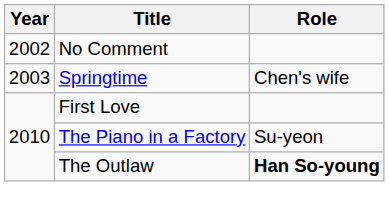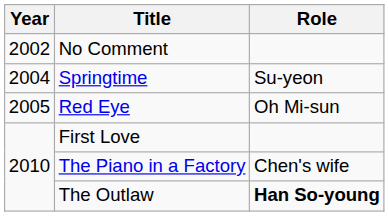 <table class="wikitable">
 <tr>
 <th width=10>Year</th>
 <th>Title</th>
 <th>Role</th>
 </tr>
 <tr>
 <td>2002</td>
 <td>No Comment</td>
 <td></td>
 </tr>
 <tr>
-<td>2003</td>
+<td>2004</td>
 <td><a href='#'>Springtime</a></td>
-<td>Chen's wife</td>
+<td>Su-yeon</td>
+</tr>
+<tr>
+<td>2005</td>
+<td><a href='#'>Red Eye</a></td>
+<td>Oh Mi-sun</td>
 </tr>
 <tr>
 <td rowspan=3>2010</td>
 <td>First Love</td>
 <td></td>
 </tr>
 <tr>
 <td><a href='#'>The Piano in a Factory</a></td>
-<td>Su-yeon</td>
+<td>Chen's wife</td>
 </tr>
 <tr>
 <td>The Outlaw</td>
 <td><strong>Han So-young</strong></td>
 </tr>
 </table>
